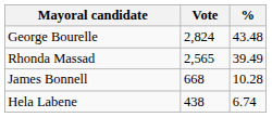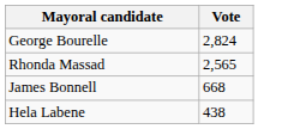 <table class="wikitable">
 <tr>
 <th bgcolor="#DDDDFF" width="200px">Mayoral candidate</th>
 <th bgcolor="#DDDDFF" width="50px">Vote</th>
-<th bgcolor="#DDDDFF" width="30px">%</th>
 </tr>
 <tr>
 <td>George Bourelle</td>
 <td>2,824</td>
-<td>43.48</td>
 </tr>
 <tr>
 <td>Rhonda Massad</td>
 <td>2,565</td>
-<td>39.49</td>
 </tr>
 <tr>
 <td>James Bonnell</td>
 <td>668</td>
-<td>10.28</td>
 </tr>
 <tr>
 <td>Hela Labene</td>
 <td>438</td>
-<td>6.74</td>
 </tr>
 </table>
